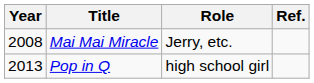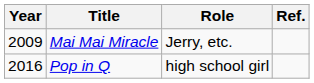 <table class="wikitable sortable plainrowheaders">
 <tr>
 <th scope="col">Year</th>
 <th scope="col">Title</th>
 <th scope="col">Role</th>
 <th scope="col" class="unsortable">Ref.</th>
 </tr>
 <tr>
-<td>2008</td>
+<td>2009</td>
 <td><em><a href='#'>Mai Mai Miracle</a></em></td>
 <td>Jerry, etc.</td>
 <td></td>
 </tr>
 <tr>
-<td>2013</td>
+<td>2016</td>
 <td><em><a href='#'>Pop in Q</a></em></td>
 <td>high school girl</td>
 <td></td>
 </tr>
 </table>
